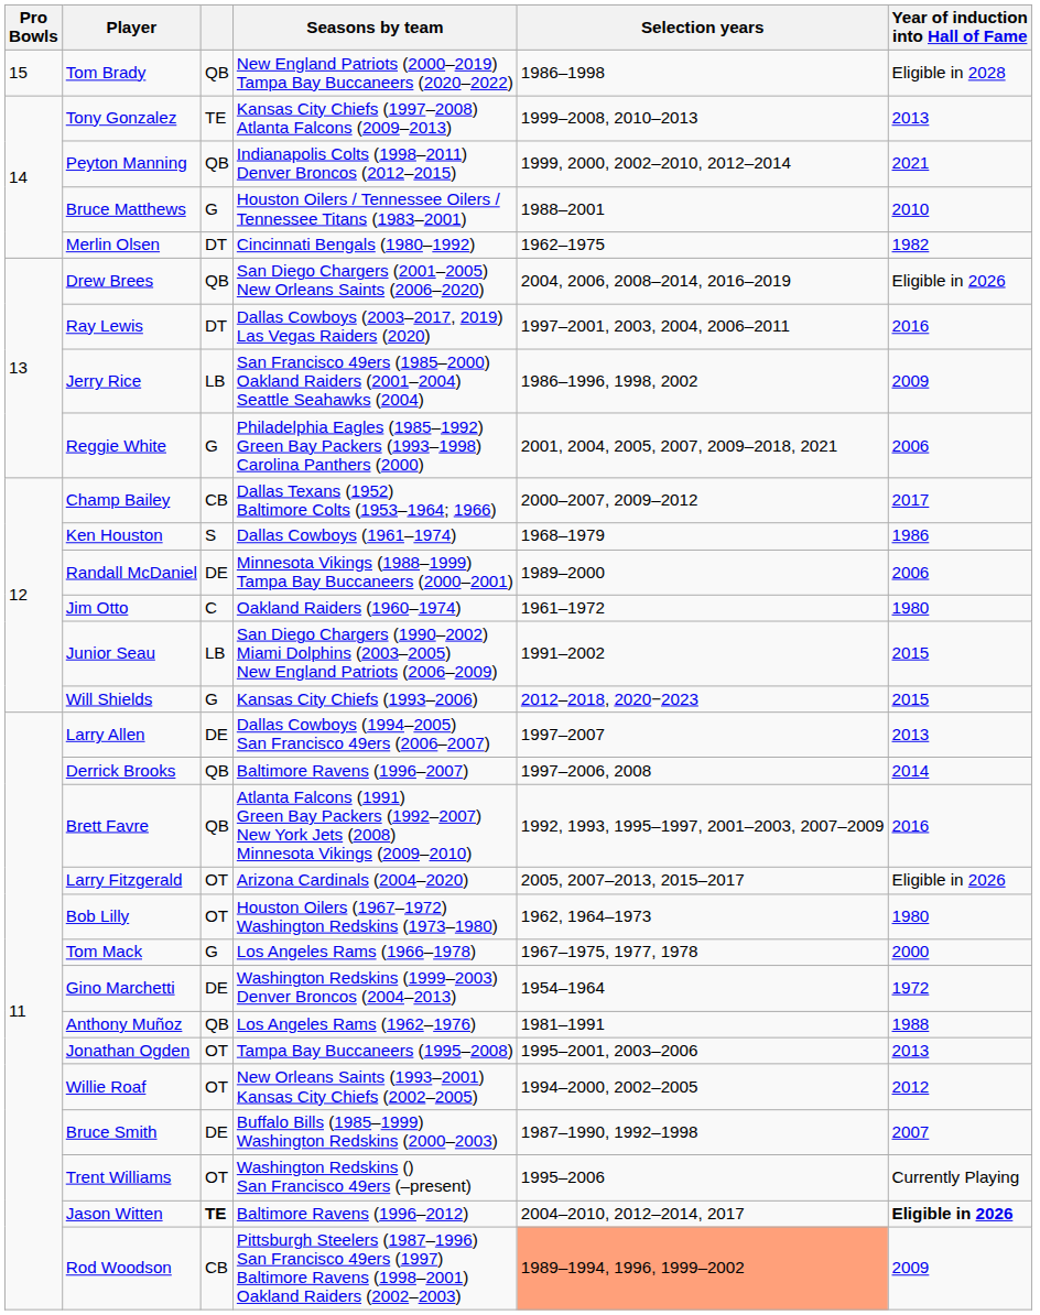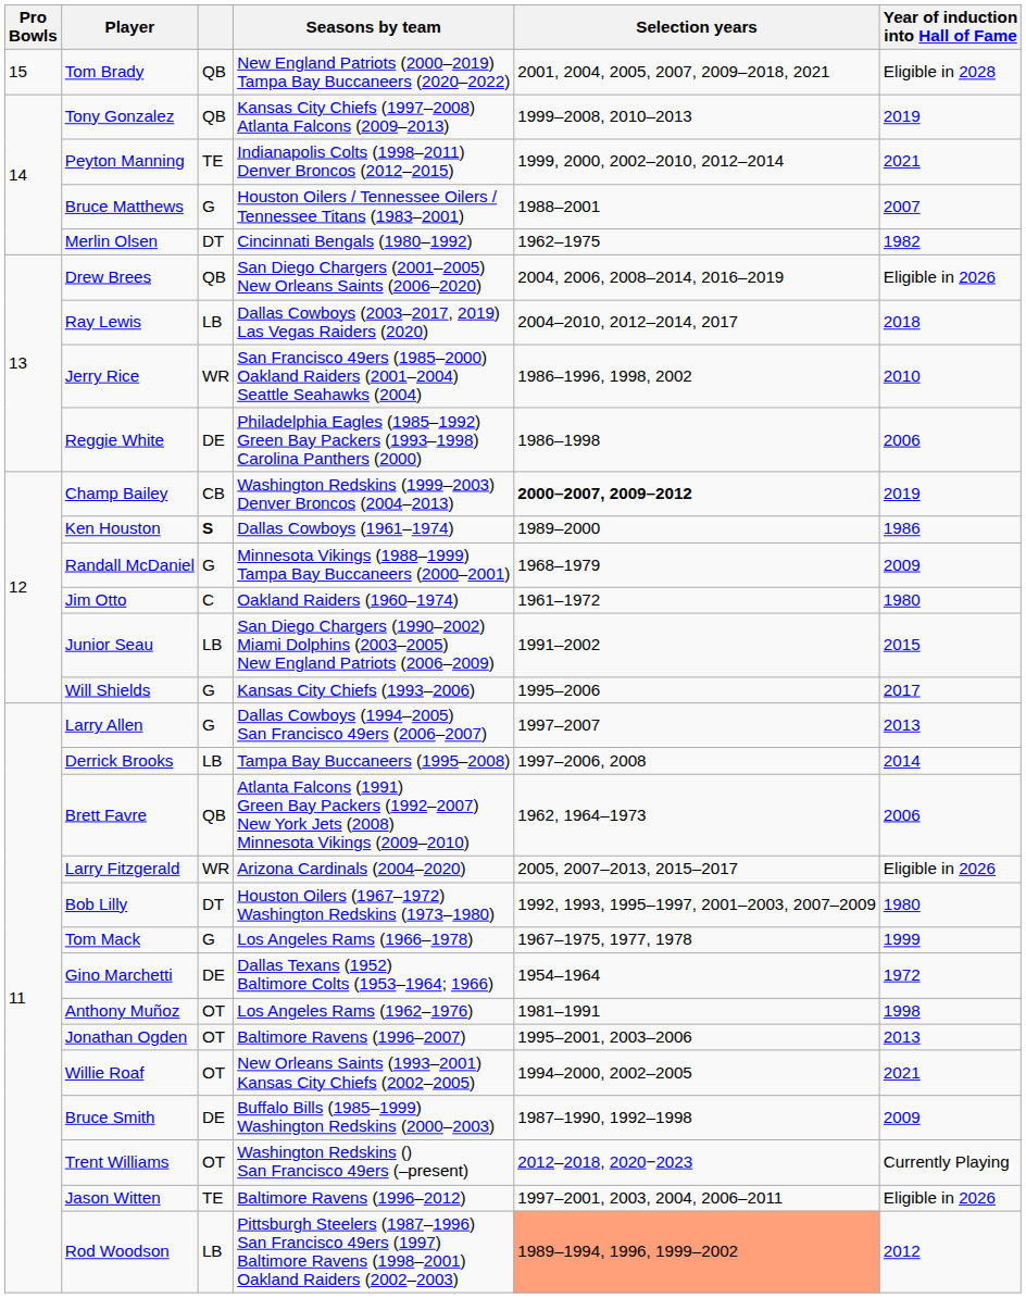 <table class="wikitable">
 <tr style="white-space:nowrap">
 <th>Pro<br>Bowls</th>
 <th>Player</th>
 <th></th>
 <th>Seasons by team</th>
 <th>Selection years</th>
 <th>Year of induction<br>into <a href='#'>Hall of Fame</a></th>
 </tr>
 <tr>
 <td>15</td>
 <td><a href='#'>Tom Brady</a></td>
 <td>QB</td>
 <td><a href='#'>New England Patriots</a> (<a href='#'>2000</a>–<a href='#'>2019</a>)<br><a href='#'>Tampa Bay Buccaneers</a> (<a href='#'>2020</a>–<a href='#'>2022</a>)</td>
-<td>1986–1998</td>
+<td>2001, 2004, 2005, 2007, 2009–2018, 2021</td>
 <td>Eligible in <a href='#'>2028</a></td>
 </tr>
 <tr>
 <td rowspan="4">14</td>
 <td><a href='#'>Tony Gonzalez</a></td>
-<td>TE</td>
+<td>QB</td>
 <td><a href='#'>Kansas City Chiefs</a> (<a href='#'>1997</a>–<a href='#'>2008</a>)<br><a href='#'>Atlanta Falcons</a> (<a href='#'>2009</a>–<a href='#'>2013</a>)</td>
 <td>1999–2008, 2010–2013</td>
-<td><a href='#'>2013</a></td>
+<td><a href='#'>2019</a></td>
 </tr>
 <tr>
 <td><a href='#'>Peyton Manning</a></td>
-<td>QB</td>
+<td>TE</td>
 <td><a href='#'>Indianapolis Colts</a> (<a href='#'>1998</a>–<a href='#'>2011</a>)<br><a href='#'>Denver Broncos</a> (<a href='#'>2012</a>–<a href='#'>2015</a>)</td>
 <td>1999, 2000, 2002–2010, 2012–2014</td>
 <td><a href='#'>2021</a></td>
 </tr>
 <tr>
 <td><a href='#'>Bruce Matthews</a></td>
 <td>G</td>
 <td><a href='#'>Houston Oilers / Tennessee Oilers /<br>Tennessee Titans</a> (<a href='#'>1983</a>–<a href='#'>2001</a>)</td>
 <td>1988–2001</td>
-<td><a href='#'>2010</a></td>
+<td><a href='#'>2007</a></td>
 </tr>
 <tr>
 <td><a href='#'>Merlin Olsen</a></td>
 <td>DT</td>
 <td><a href='#'>Cincinnati Bengals</a> (<a href='#'>1980</a>–<a href='#'>1992</a>)</td>
 <td>1962–1975</td>
 <td><a href='#'>1982</a></td>
 </tr>
 <tr>
 <td rowspan="4">13</td>
 <td><a href='#'>Drew Brees</a></td>
 <td>QB</td>
 <td><a href='#'>San Diego Chargers</a> (<a href='#'>2001</a>–<a href='#'>2005</a>)<br><a href='#'>New Orleans Saints</a> (<a href='#'>2006</a>–<a href='#'>2020</a>)</td>
 <td>2004, 2006, 2008–2014, 2016–2019</td>
 <td>Eligible in <a href='#'>2026</a></td>
 </tr>
 <tr>
 <td><a href='#'>Ray Lewis</a></td>
-<td>DT</td>
+<td>LB</td>
 <td><a href='#'>Dallas Cowboys</a> (<a href='#'>2003</a>–<a href='#'>2017</a>, <a href='#'>2019</a>)<br><a href='#'>Las Vegas Raiders</a> (<a href='#'>2020</a>)</td>
-<td>1997–2001, 2003, 2004, 2006–2011</td>
-<td><a href='#'>2016</a></td>
+<td>2004–2010, 2012–2014, 2017</td>
+<td><a href='#'>2018</a></td>
 </tr>
 <tr>
 <td><a href='#'>Jerry Rice</a></td>
-<td>LB</td>
+<td>WR</td>
 <td><a href='#'>San Francisco 49ers</a> (<a href='#'>1985</a>–<a href='#'>2000</a>)<br><a href='#'>Oakland Raiders</a> (<a href='#'>2001</a>–<a href='#'>2004</a>)<br><a href='#'>Seattle Seahawks</a> (<a href='#'>2004</a>)</td>
 <td>1986–1996, 1998, 2002</td>
-<td><a href='#'>2009</a></td>
+<td><a href='#'>2010</a></td>
 </tr>
 <tr>
 <td><a href='#'>Reggie White</a></td>
-<td>G</td>
+<td>DE</td>
 <td><a href='#'>Philadelphia Eagles</a> (<a href='#'>1985</a>–<a href='#'>1992</a>)<br><a href='#'>Green Bay Packers</a> (<a href='#'>1993</a>–<a href='#'>1998</a>)<br><a href='#'>Carolina Panthers</a> (<a href='#'>2000</a>)</td>
-<td>2001, 2004, 2005, 2007, 2009–2018, 2021</td>
+<td>1986–1998</td>
 <td><a href='#'>2006</a></td>
 </tr>
 <tr>
 <td rowspan="6">12</td>
 <td><a href='#'>Champ Bailey</a></td>
 <td>CB</td>
-<td><a href='#'>Dallas Texans</a> (<a href='#'>1952</a>)<br><a href='#'>Baltimore Colts</a> (<a href='#'>1953</a>–<a href='#'>1964</a>; <a href='#'>1966</a>)</td>
-<td>2000–2007, 2009–2012</td>
-<td><a href='#'>2017</a></td>
+<td><a href='#'>Washington Redskins</a> (<a href='#'>1999</a>–<a href='#'>2003</a>)<br><a href='#'>Denver Broncos</a> (<a href='#'>2004</a>–<a href='#'>2013</a>)</td>
+<td><strong>2000–2007, 2009–2012</strong></td>
+<td><a href='#'>2019</a></td>
 </tr>
 <tr>
 <td><a href='#'>Ken Houston</a></td>
-<td>S</td>
+<td><strong>S</strong></td>
 <td><a href='#'>Dallas Cowboys</a> (<a href='#'>1961</a>–<a href='#'>1974</a>)</td>
-<td>1968–1979</td>
+<td>1989–2000</td>
 <td><a href='#'>1986</a></td>
 </tr>
 <tr>
 <td><a href='#'>Randall McDaniel</a></td>
-<td>DE</td>
+<td>G</td>
 <td><a href='#'>Minnesota Vikings</a> (<a href='#'>1988</a>–<a href='#'>1999</a>)<br><a href='#'>Tampa Bay Buccaneers</a> (<a href='#'>2000</a>–<a href='#'>2001</a>)</td>
-<td>1989–2000</td>
-<td><a href='#'>2006</a></td>
+<td>1968–1979</td>
+<td><a href='#'>2009</a></td>
 </tr>
 <tr>
 <td><a href='#'>Jim Otto</a></td>
 <td>C</td>
 <td><a href='#'>Oakland Raiders</a> (<a href='#'>1960</a>–<a href='#'>1974</a>)</td>
 <td>1961–1972</td>
 <td><a href='#'>1980</a></td>
 </tr>
 <tr>
 <td><a href='#'>Junior Seau</a></td>
 <td>LB</td>
 <td><a href='#'>San Diego Chargers</a> (<a href='#'>1990</a>–<a href='#'>2002</a>)<br><a href='#'>Miami Dolphins</a> (<a href='#'>2003</a>–<a href='#'>2005</a>)<br><a href='#'>New England Patriots</a> (<a href='#'>2006</a>–<a href='#'>2009</a>)</td>
 <td>1991–2002</td>
 <td><a href='#'>2015</a></td>
 </tr>
 <tr>
 <td><a href='#'>Will Shields</a></td>
 <td>G</td>
 <td><a href='#'>Kansas City Chiefs</a> (<a href='#'>1993</a>–<a href='#'>2006</a>)</td>
-<td><a href='#'>2012</a>–<a href='#'>2018</a>, <a href='#'>2020</a>−<a href='#'>2023</a></td>
-<td><a href='#'>2015</a></td>
+<td>1995–2006</td>
+<td><a href='#'>2017</a></td>
 </tr>
 <tr>
 <td rowspan="14">11</td>
 <td><a href='#'>Larry Allen</a></td>
-<td>DE</td>
+<td>G</td>
 <td><a href='#'>Dallas Cowboys</a> (<a href='#'>1994</a>–<a href='#'>2005</a>)<br><a href='#'>San Francisco 49ers</a> (<a href='#'>2006</a>–<a href='#'>2007</a>)</td>
 <td>1997–2007</td>
 <td><a href='#'>2013</a></td>
 </tr>
 <tr>
 <td><a href='#'>Derrick Brooks</a></td>
-<td>QB</td>
-<td><a href='#'>Baltimore Ravens</a> (<a href='#'>1996</a>–<a href='#'>2007</a>)</td>
+<td>LB</td>
+<td><a href='#'>Tampa Bay Buccaneers</a> (<a href='#'>1995</a>–<a href='#'>2008</a>)</td>
 <td>1997–2006, 2008</td>
 <td><a href='#'>2014</a></td>
 </tr>
 <tr>
 <td><a href='#'>Brett Favre</a></td>
 <td>QB</td>
 <td><a href='#'>Atlanta Falcons</a> (<a href='#'>1991</a>)<br><a href='#'>Green Bay Packers</a> (<a href='#'>1992</a>–<a href='#'>2007</a>)<br><a href='#'>New York Jets</a> (<a href='#'>2008</a>)<br><a href='#'>Minnesota Vikings</a> (<a href='#'>2009</a>–<a href='#'>2010</a>)</td>
-<td>1992, 1993, 1995–1997, 2001–2003, 2007–2009</td>
-<td><a href='#'>2016</a></td>
+<td>1962, 1964–1973</td>
+<td><a href='#'>2006</a></td>
 </tr>
 <tr>
 <td><a href='#'>Larry Fitzgerald</a></td>
-<td>OT</td>
+<td>WR</td>
 <td><a href='#'>Arizona Cardinals</a> (<a href='#'>2004</a>–<a href='#'>2020</a>)</td>
 <td>2005, 2007–2013, 2015–2017</td>
 <td>Eligible in <a href='#'>2026</a></td>
 </tr>
 <tr>
 <td><a href='#'>Bob Lilly</a></td>
-<td>OT</td>
+<td>DT</td>
 <td><a href='#'>Houston Oilers</a> (<a href='#'>1967</a>–<a href='#'>1972</a>)<br><a href='#'>Washington Redskins</a> (<a href='#'>1973</a>–<a href='#'>1980</a>)</td>
-<td>1962, 1964–1973</td>
+<td>1992, 1993, 1995–1997, 2001–2003, 2007–2009</td>
 <td><a href='#'>1980</a></td>
 </tr>
 <tr>
 <td><a href='#'>Tom Mack</a></td>
 <td>G</td>
 <td><a href='#'>Los Angeles Rams</a> (<a href='#'>1966</a>–<a href='#'>1978</a>)</td>
 <td>1967–1975, 1977, 1978</td>
-<td><a href='#'>2000</a></td>
+<td><a href='#'>1999</a></td>
 </tr>
 <tr>
 <td><a href='#'>Gino Marchetti</a></td>
 <td>DE</td>
-<td><a href='#'>Washington Redskins</a> (<a href='#'>1999</a>–<a href='#'>2003</a>)<br><a href='#'>Denver Broncos</a> (<a href='#'>2004</a>–<a href='#'>2013</a>)</td>
+<td><a href='#'>Dallas Texans</a> (<a href='#'>1952</a>)<br><a href='#'>Baltimore Colts</a> (<a href='#'>1953</a>–<a href='#'>1964</a>; <a href='#'>1966</a>)</td>
 <td>1954–1964</td>
 <td><a href='#'>1972</a></td>
 </tr>
 <tr>
 <td><a href='#'>Anthony Muñoz</a></td>
-<td>QB</td>
+<td>OT</td>
 <td><a href='#'>Los Angeles Rams</a> (<a href='#'>1962</a>–<a href='#'>1976</a>)</td>
 <td>1981–1991</td>
-<td><a href='#'>1988</a></td>
+<td><a href='#'>1998</a></td>
 </tr>
 <tr>
 <td><a href='#'>Jonathan Ogden</a></td>
 <td>OT</td>
-<td><a href='#'>Tampa Bay Buccaneers</a> (<a href='#'>1995</a>–<a href='#'>2008</a>)</td>
+<td><a href='#'>Baltimore Ravens</a> (<a href='#'>1996</a>–<a href='#'>2007</a>)</td>
 <td>1995–2001, 2003–2006</td>
 <td><a href='#'>2013</a></td>
 </tr>
 <tr>
 <td><a href='#'>Willie Roaf</a></td>
 <td>OT</td>
 <td><a href='#'>New Orleans Saints</a> (<a href='#'>1993</a>–<a href='#'>2001</a>)<br><a href='#'>Kansas City Chiefs</a> (<a href='#'>2002</a>–<a href='#'>2005</a>)</td>
 <td>1994–2000, 2002–2005</td>
-<td><a href='#'>2012</a></td>
+<td><a href='#'>2021</a></td>
 </tr>
 <tr>
 <td><a href='#'>Bruce Smith</a></td>
 <td>DE</td>
 <td><a href='#'>Buffalo Bills</a> (<a href='#'>1985</a>–<a href='#'>1999</a>)<br><a href='#'>Washington Redskins</a> (<a href='#'>2000</a>–<a href='#'>2003</a>)</td>
 <td>1987–1990, 1992–1998</td>
-<td><a href='#'>2007</a></td>
+<td><a href='#'>2009</a></td>
 </tr>
 <tr>
 <td><a href='#'>Trent Williams</a></td>
 <td>OT</td>
 <td><a href='#'>Washington Redskins</a> () <br><a href='#'>San Francisco 49ers</a> (–present)</td>
-<td>1995–2006</td>
+<td><a href='#'>2012</a>–<a href='#'>2018</a>, <a href='#'>2020</a>−<a href='#'>2023</a></td>
 <td>Currently Playing</td>
 </tr>
 <tr>
 <td><a href='#'>Jason Witten</a></td>
-<td><strong>TE</strong></td>
+<td>TE</td>
 <td><a href='#'>Baltimore Ravens</a> (<a href='#'>1996</a>–<a href='#'>2012</a>)</td>
-<td>2004–2010, 2012–2014, 2017</td>
-<td><strong>Eligible in <a href='#'>2026</a></strong></td>
+<td>1997–2001, 2003, 2004, 2006–2011</td>
+<td>Eligible in <a href='#'>2026</a></td>
 </tr>
 <tr>
 <td><a href='#'>Rod Woodson</a></td>
-<td>CB</td>
+<td>LB</td>
 <td><a href='#'>Pittsburgh Steelers</a> (<a href='#'>1987</a>–<a href='#'>1996</a>)<br><a href='#'>San Francisco 49ers</a> (<a href='#'>1997</a>)<br><a href='#'>Baltimore Ravens</a> (<a href='#'>1998</a>–<a href='#'>2001</a>)<br><a href='#'>Oakland Raiders</a> (<a href='#'>2002</a>–<a href='#'>2003</a>)</td>
 <td style="background: lightsalmon;">1989–1994, 1996, 1999–2002</td>
-<td><a href='#'>2009</a></td>
+<td><a href='#'>2012</a></td>
 </tr>
 </table>
